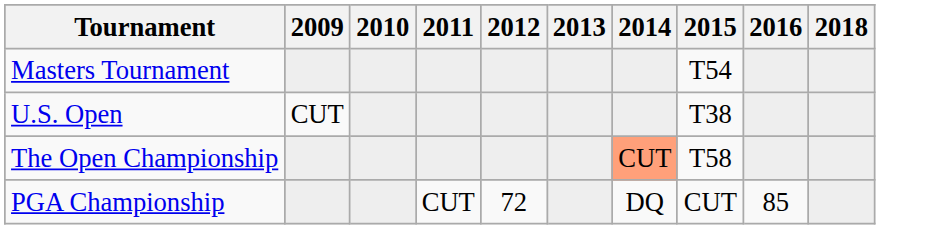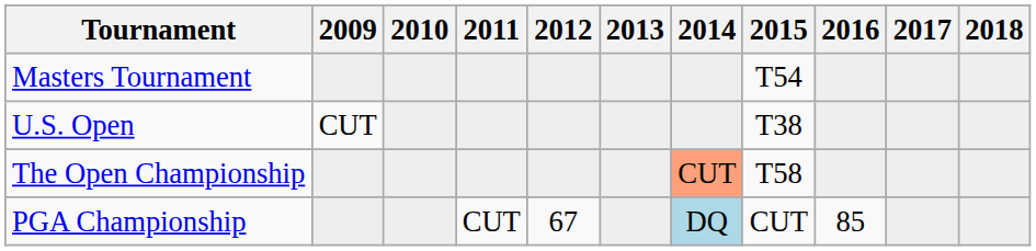 <table class="wikitable" style="font-size:95%;text-align:center;">
 <tr>
 <th>Tournament</th>
 <th>2009</th>
 <th>2010</th>
 <th>2011</th>
 <th>2012</th>
 <th>2013</th>
 <th>2014</th>
 <th>2015</th>
 <th>2016</th>
+<th>2017</th>
 <th>2018</th>
 </tr>
 <tr>
 <td align=left><a href='#'>Masters Tournament</a></td>
 <td style="background:#eeeeee;"></td>
 <td style="background:#eeeeee;"></td>
 <td style="background:#eeeeee;"></td>
 <td style="background:#eeeeee;"></td>
 <td style="background:#eeeeee;"></td>
 <td style="background:#eeeeee;"></td>
 <td>T54</td>
+<td style="background:#eeeeee;"></td>
 <td style="background:#eeeeee;"></td>
 <td style="background:#eeeeee;"></td>
 </tr>
 <tr>
 <td align=left><a href='#'>U.S. Open</a></td>
 <td>CUT</td>
 <td style="background:#eeeeee;"></td>
 <td style="background:#eeeeee;"></td>
 <td style="background:#eeeeee;"></td>
 <td style="background:#eeeeee;"></td>
 <td style="background:#eeeeee;"></td>
 <td>T38</td>
 <td style="background:#eeeeee;"></td>
 <td style="background:#eeeeee;"></td>
+<td style="background:#eeeeee;"></td>
 </tr>
 <tr>
 <td align=left><a href='#'>The Open Championship</a></td>
 <td style="background:#eeeeee;"></td>
 <td style="background:#eeeeee;"></td>
 <td style="background:#eeeeee;"></td>
 <td style="background:#eeeeee;"></td>
 <td style="background:#eeeeee;"></td>
 <td style="background: lightsalmon;">CUT</td>
 <td>T58</td>
 <td style="background:#eeeeee;"></td>
 <td style="background:#eeeeee;"></td>
+<td style="background:#eeeeee;"></td>
 </tr>
 <tr>
 <td align=left><a href='#'>PGA Championship</a></td>
 <td style="background:#eeeeee;"></td>
 <td style="background:#eeeeee;"></td>
 <td>CUT</td>
-<td>72</td>
+<td>67</td>
 <td style="background:#eeeeee;"></td>
-<td>DQ</td>
+<td style="background: lightblue;">DQ</td>
 <td>CUT</td>
 <td>85</td>
 <td style="background:#eeeeee;"></td>
+<td style="background:#eeeeee;"></td>
 </tr>
 </table>
